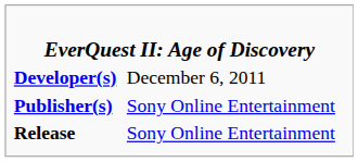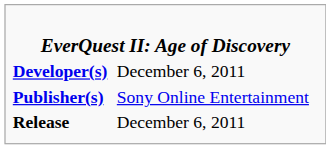 <table class="infobox" style="float:right; width:264px; font-size:90%;">
 <tr>
 <td colspan=2 style="font-size:110%; text-align:center;"><br><strong><em>EverQuest II: Age of Discovery</em></strong><br></td>
 </tr>
 <tr>
 <td><strong><a href='#'>Developer(s)</a></strong></td>
 <td>December 6, 2011</td>
 </tr>
 <tr>
 <td><strong><a href='#'>Publisher(s)</a></strong></td>
 <td><a href='#'>Sony Online Entertainment</a></td>
 </tr>
 <tr>
 <td><strong>Release</strong></td>
-<td><a href='#'>Sony Online Entertainment</a></td>
+<td>December 6, 2011</td>
 </tr>
 <tr>
 </tr>
 </table>
